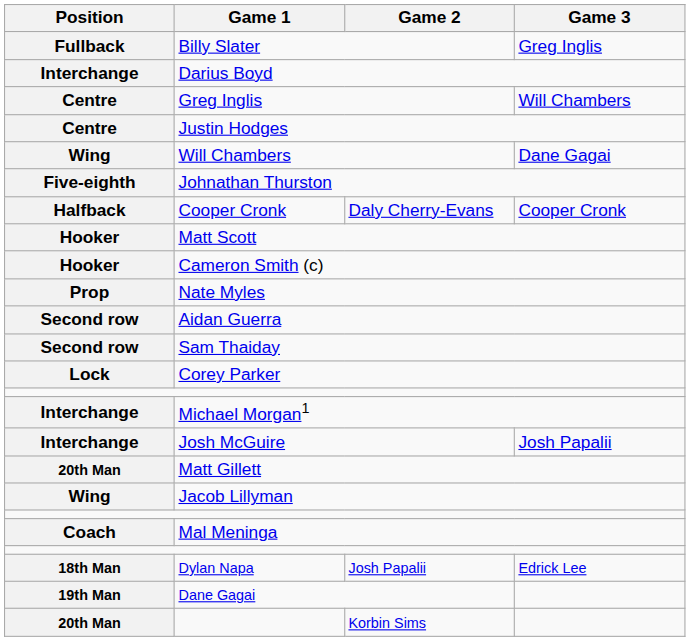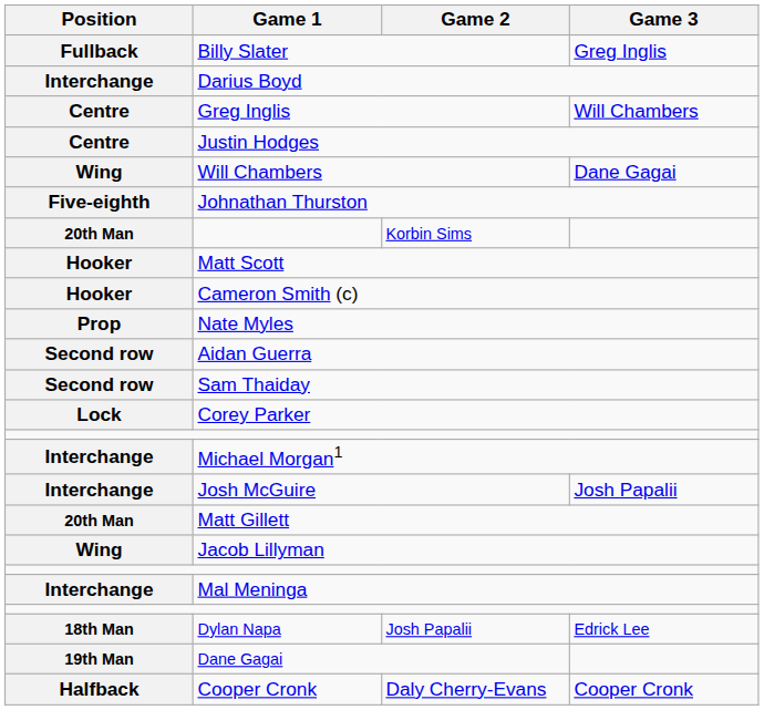 <table class="wikitable">
 <tr>
 <th style="width:150px;">Position</th>
 <th style="width:150px;">Game 1</th>
 <th style="width:150px;">Game 2</th>
 <th style="width:150px;">Game 3</th>
 </tr>
 <tr>
 <th>Fullback</th>
 <td colspan="2"> <a href='#'>Billy Slater</a></td>
 <td colspan="1"> <a href='#'>Greg Inglis</a></td>
 </tr>
 <tr>
 <th>Interchange</th>
 <td colspan="3"> <a href='#'>Darius Boyd</a></td>
 </tr>
 <tr>
 <th>Centre</th>
 <td colspan="2"> <a href='#'>Greg Inglis</a></td>
 <td colspan="1"> <a href='#'>Will Chambers</a></td>
 </tr>
 <tr>
 <th>Centre</th>
 <td colspan="3"> <a href='#'>Justin Hodges</a></td>
 </tr>
 <tr>
 <th>Wing</th>
 <td colspan="2"> <a href='#'>Will Chambers</a></td>
 <td colspan="1"> <a href='#'>Dane Gagai</a></td>
 </tr>
 <tr>
 <th>Five-eighth</th>
 <td colspan="3"> <a href='#'>Johnathan Thurston</a></td>
 </tr>
 <tr>
-<th>Halfback</th>
-<td colspan="1"> <a href='#'>Cooper Cronk</a></td>
-<td colspan="1"> <a href='#'>Daly Cherry-Evans</a></td>
-<td colspan="1"> <a href='#'>Cooper Cronk</a></td>
+<th><small>20th Man</small></th>
+<td colspan="1"></td>
+<td colspan="1"><small> <a href='#'>Korbin Sims</a></small></td>
+<td colspan="1"></td>
 </tr>
 <tr>
 <th>Hooker</th>
 <td colspan="3"> <a href='#'>Matt Scott</a></td>
 </tr>
 <tr>
 <th>Hooker</th>
 <td colspan="3"> <a href='#'>Cameron Smith</a> (c)</td>
 </tr>
 <tr>
 <th>Prop</th>
 <td colspan="3"> <a href='#'>Nate Myles</a></td>
 </tr>
 <tr>
 <th>Second row</th>
 <td colspan="3"> <a href='#'>Aidan Guerra</a></td>
 </tr>
 <tr>
 <th>Second row</th>
 <td colspan="3"> <a href='#'>Sam Thaiday</a></td>
 </tr>
 <tr>
 <th>Lock</th>
 <td colspan="3"> <a href='#'>Corey Parker</a></td>
 </tr>
 <tr>
 <td colspan="4"></td>
 </tr>
 <tr>
 <th>Interchange</th>
 <td colspan="3"> <a href='#'>Michael Morgan</a><sup>1</sup></td>
 </tr>
 <tr>
 <th>Interchange</th>
 <td colspan="2"> <a href='#'>Josh McGuire</a></td>
 <td colspan="1"> <a href='#'>Josh Papalii</a></td>
 </tr>
 <tr>
 <th><small>20th Man</small></th>
 <td colspan="3"> <a href='#'>Matt Gillett</a></td>
 </tr>
 <tr>
 <th>Wing</th>
 <td colspan="3"> <a href='#'>Jacob Lillyman</a></td>
 </tr>
 <tr>
 <td colspan="4"></td>
 </tr>
 <tr>
-<th>Coach</th>
+<th>Interchange</th>
 <td colspan="3"> <a href='#'>Mal Meninga</a></td>
 </tr>
 <tr>
 <td colspan="4"></td>
 </tr>
 <tr>
 <th><small>18th Man</small></th>
 <td colspan="1"><small> <a href='#'>Dylan Napa</a></small></td>
 <td colspan="1"><small> <a href='#'>Josh Papalii</a></small></td>
 <td colspan="1"><small> <a href='#'>Edrick Lee</a></small></td>
 </tr>
 <tr>
 <th><small>19th Man</small></th>
 <td colspan="2"><small> <a href='#'>Dane Gagai</a></small></td>
 <td colspan="1"></td>
 </tr>
 <tr>
-<th><small>20th Man</small></th>
-<td colspan="1"></td>
-<td colspan="1"><small> <a href='#'>Korbin Sims</a></small></td>
-<td colspan="1"></td>
+<th>Halfback</th>
+<td colspan="1"> <a href='#'>Cooper Cronk</a></td>
+<td colspan="1"> <a href='#'>Daly Cherry-Evans</a></td>
+<td colspan="1"> <a href='#'>Cooper Cronk</a></td>
 </tr>
 </table>
